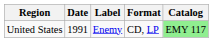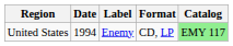 <table class="wikitable">
 <tr>
 <th>Region</th>
 <th>Date</th>
 <th>Label</th>
 <th>Format</th>
 <th>Catalog</th>
 </tr>
 <tr>
 <td>United States</td>
-<td>1991</td>
+<td>1994</td>
 <td><a href='#'>Enemy</a></td>
 <td>CD, <a href='#'>LP</a></td>
 <td style="background: lightgreen;">EMY 117</td>
 </tr>
 </table>
